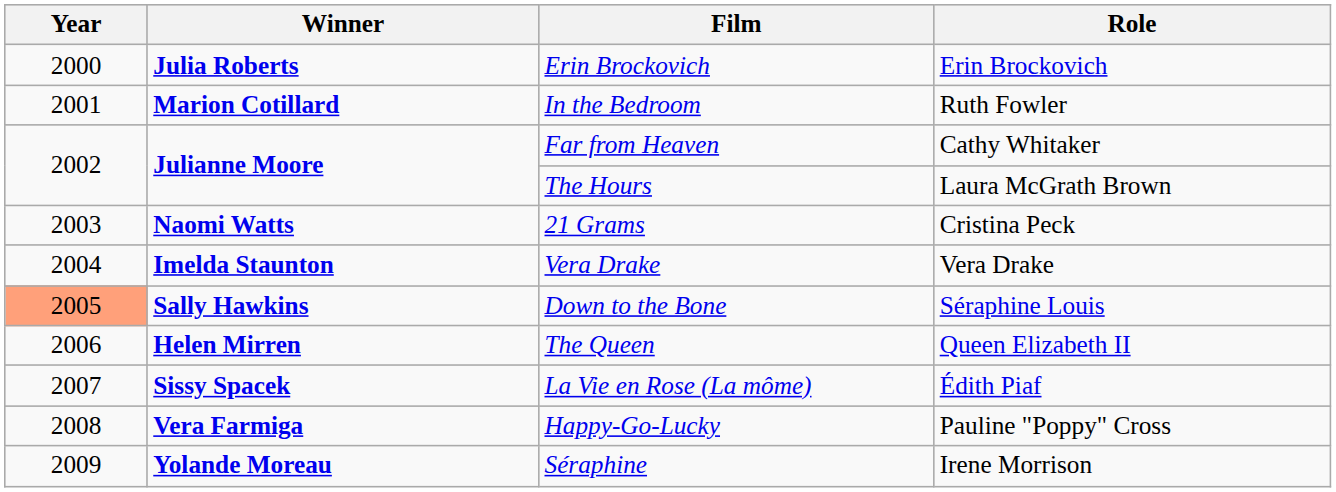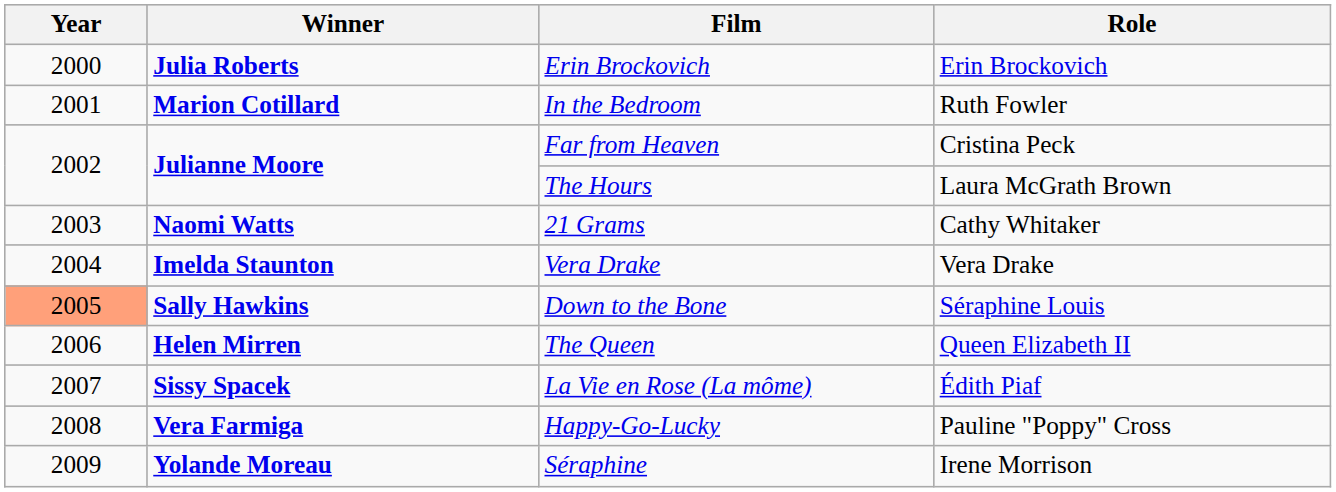 <table class="wikitable" style="width:95%;" cellpadding="5">
 <tr>
 <th style="width:100px;"><strong>Year</strong></th>
 <th style="width:300px;"><strong>Winner</strong></th>
 <th style="width:300px;"><strong>Film</strong></th>
 <th style="width:300px;"><strong>Role</strong></th>
 </tr>
 <tr>
 <td style="text-align:center;">2000</td>
 <td><strong><a href='#'>Julia Roberts</a></strong></td>
 <td><em><a href='#'>Erin Brockovich</a></em></td>
 <td><a href='#'>Erin Brockovich</a></td>
 </tr>
 <tr>
 <td style="text-align:center;">2001</td>
 <td><strong><a href='#'>Marion Cotillard</a></strong></td>
 <td><em><a href='#'>In the Bedroom</a></em></td>
 <td>Ruth Fowler</td>
 </tr>
 <tr>
 <td rowspan="2" style="text-align:center;">2002</td>
 <td rowspan="2"><strong><a href='#'>Julianne Moore</a></strong></td>
 <td><em><a href='#'>Far from Heaven</a></em></td>
-<td>Cathy Whitaker</td>
+<td>Cristina Peck</td>
 </tr>
 <tr>
 <td><em><a href='#'>The Hours</a></em></td>
 <td>Laura McGrath Brown</td>
 </tr>
 <tr>
 <td style="text-align:center;">2003</td>
 <td><strong><a href='#'>Naomi Watts</a></strong></td>
 <td><em><a href='#'>21 Grams</a></em></td>
-<td>Cristina Peck</td>
+<td>Cathy Whitaker</td>
 </tr>
 <tr>
 <td style="text-align:center;">2004</td>
 <td><strong><a href='#'>Imelda Staunton</a></strong></td>
 <td><em><a href='#'>Vera Drake</a></em></td>
 <td>Vera Drake</td>
 </tr>
 <tr>
 <td style="background: lightsalmon; text-align:center;">2005</td>
 <td><strong><a href='#'>Sally Hawkins</a></strong></td>
 <td><em><a href='#'>Down to the Bone</a></em></td>
 <td><a href='#'>Séraphine Louis</a></td>
 </tr>
 <tr>
 <td style="text-align:center;">2006</td>
 <td><strong><a href='#'>Helen Mirren</a></strong></td>
 <td><em><a href='#'>The Queen</a></em></td>
 <td><a href='#'>Queen Elizabeth II</a></td>
 </tr>
 <tr>
 <td style="text-align:center;">2007</td>
 <td><strong><a href='#'>Sissy Spacek</a></strong></td>
 <td><em><a href='#'>La Vie en Rose (La môme)</a></em></td>
 <td><a href='#'>Édith Piaf</a></td>
 </tr>
 <tr>
 <td style="text-align:center;">2008</td>
 <td><strong><a href='#'>Vera Farmiga</a></strong></td>
 <td><em><a href='#'>Happy-Go-Lucky</a></em></td>
 <td>Pauline "Poppy" Cross</td>
 </tr>
 <tr>
 <td style="text-align:center;">2009</td>
 <td><strong><a href='#'>Yolande Moreau</a></strong></td>
 <td><em><a href='#'>Séraphine</a></em></td>
 <td>Irene Morrison</td>
 </tr>
 </table>
